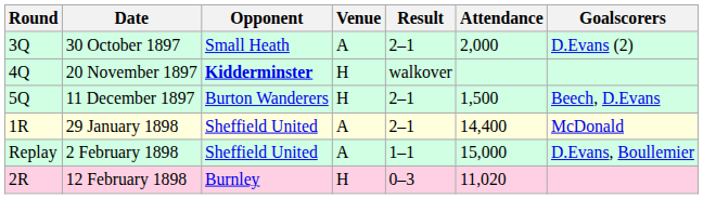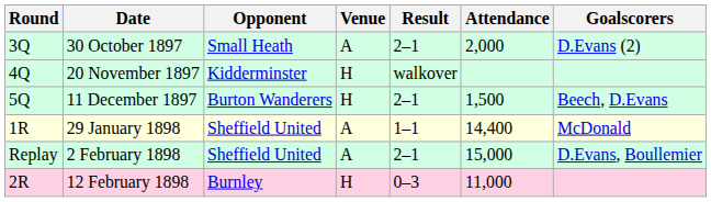 <table class="wikitable">
 <tr>
 <th>Round</th>
 <th>Date</th>
 <th>Opponent</th>
 <th>Venue</th>
 <th>Result</th>
 <th>Attendance</th>
 <th>Goalscorers</th>
 </tr>
 <tr style="background-color: #d0ffe3;">
 <td>3Q</td>
 <td>30 October 1897</td>
 <td><a href='#'>Small Heath</a></td>
 <td>A</td>
 <td>2–1</td>
 <td>2,000</td>
 <td><a href='#'>D.Evans</a> (2)</td>
 </tr>
 <tr style="background-color: #d0ffe3;">
 <td>4Q</td>
 <td>20 November 1897</td>
-<td><strong><a href='#'>Kidderminster</a></strong></td>
+<td><a href='#'>Kidderminster</a></td>
 <td>H</td>
 <td>walkover</td>
 <td></td>
 <td></td>
 </tr>
 <tr style="background-color: #d0ffe3;">
 <td>5Q</td>
 <td>11 December 1897</td>
 <td><a href='#'>Burton Wanderers</a></td>
 <td>H</td>
 <td>2–1</td>
 <td>1,500</td>
 <td><a href='#'>Beech</a>, <a href='#'>D.Evans</a></td>
 </tr>
 <tr style="background-color: #ffffdd;">
 <td>1R</td>
 <td>29 January 1898</td>
 <td><a href='#'>Sheffield United</a></td>
 <td>A</td>
-<td>2–1</td>
+<td>1–1</td>
 <td>14,400</td>
 <td><a href='#'>McDonald</a></td>
 </tr>
 <tr style="background-color: #d0ffe3;">
 <td>Replay</td>
 <td>2 February 1898</td>
 <td><a href='#'>Sheffield United</a></td>
 <td>A</td>
-<td>1–1</td>
+<td>2–1</td>
 <td>15,000</td>
 <td><a href='#'>D.Evans</a>, <a href='#'>Boullemier</a></td>
 </tr>
 <tr style="background-color: #ffd0e3;">
 <td>2R</td>
 <td>12 February 1898</td>
 <td><a href='#'>Burnley</a></td>
 <td>H</td>
 <td>0–3</td>
-<td>11,020</td>
+<td>11,000</td>
 <td></td>
 </tr>
 </table>
